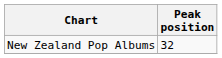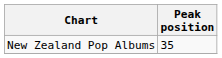 <table class="wikitable sortable">
 <tr>
 <th>Chart</th>
 <th>Peak<br>position</th>
 </tr>
 <tr>
 <td>New Zealand Pop Albums</td>
-<td>32</td>
+<td>35</td>
 </tr>
 <tr>
 </tr>
 </table>
